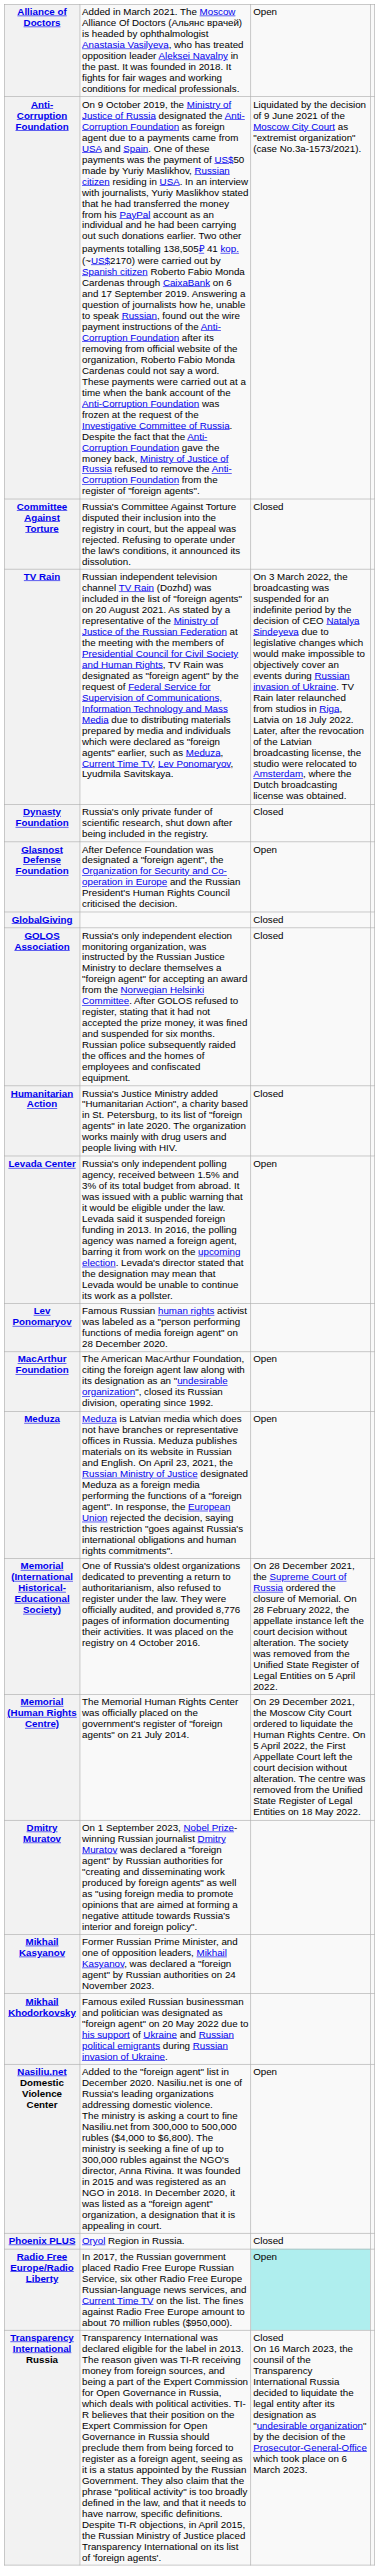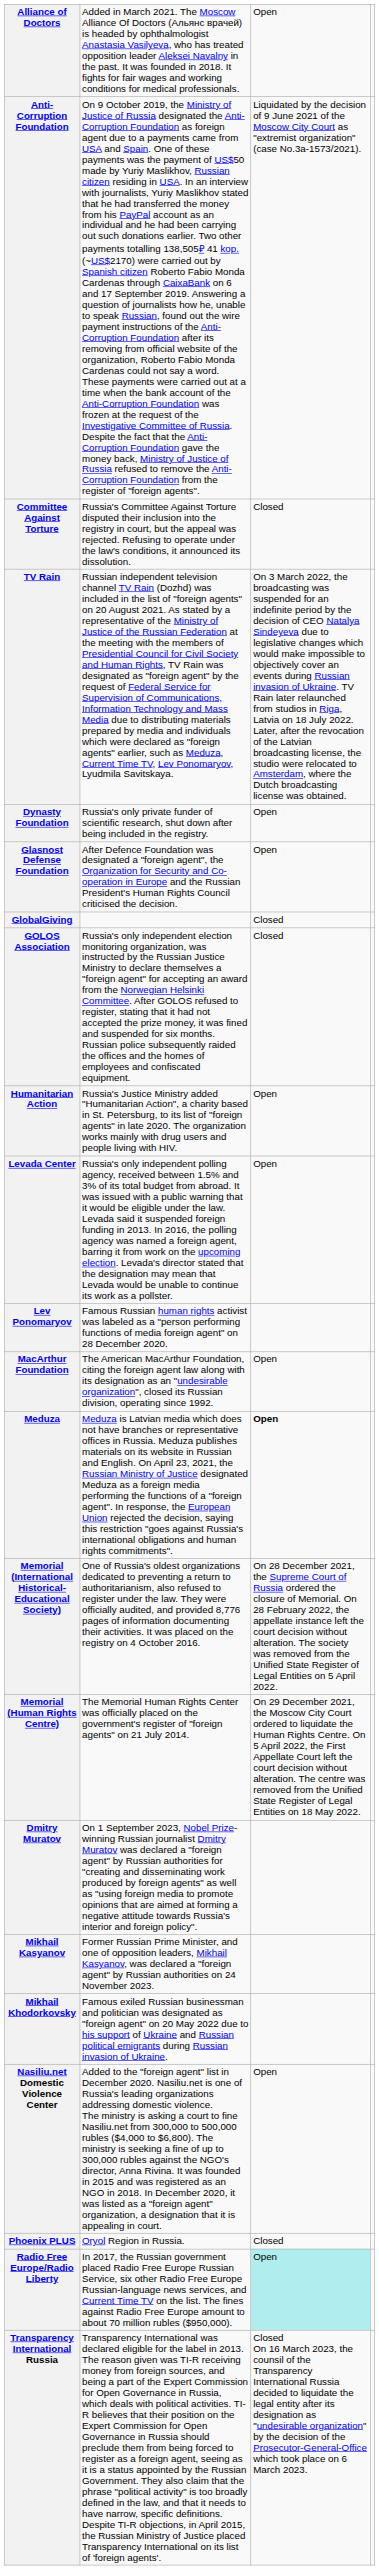 <table class=wikitable>
 <tr valign=top>
 <th><a href='#'>Alliance of Doctors</a></th>
 <td>Added in March 2021. The <a href='#'>Moscow</a> Alliance Of Doctors (Альянс врачей) is headed by ophthalmologist <a href='#'>Anastasia Vasilyeva</a>, who has treated opposition leader <a href='#'>Aleksei Navalny</a> in the past. It was founded in 2018. It fights for fair wages and working conditions for medical professionals.</td>
 <td> Open</td>
 <td></td>
 </tr>
 <tr valign=top>
 <th><a href='#'>Anti-Corruption Foundation</a></th>
 <td>On 9 October 2019, the <a href='#'>Ministry of Justice of Russia</a> designated the <a href='#'>Anti-Corruption Foundation</a> as foreign agent due to a payments came from <a href='#'>USA</a> and <a href='#'>Spain</a>. One of these payments was the payment of <a href='#'>US$</a>50 made by Yuriy Maslikhov, <a href='#'>Russian citizen</a> residing in <a href='#'>USA</a>. In an interview with journalists, Yuriy Maslikhov stated that he had transferred the money from his <a href='#'>PayPal</a> account as an individual and he had been carrying out such donations earlier. Two other payments totalling 138,505<a href='#'>₽</a> 41 <a href='#'>kop.</a> (~<a href='#'>US$</a>2170) were carried out by <a href='#'>Spanish citizen</a> Roberto Fabio Monda Cardenas through <a href='#'>CaixaBank</a> on 6 and 17 September 2019. Answering a question of journalists how he, unable to speak <a href='#'>Russian</a>, found out the wire payment instructions of the <a href='#'>Anti-Corruption Foundation</a> after its removing from official website of the organization, Roberto Fabio Monda Cardenas could not say a word. These payments were carried out at a time when the bank account of the <a href='#'>Anti-Corruption Foundation</a> was frozen at the request of the <a href='#'>Investigative Committee of Russia</a>. Despite the fact that the <a href='#'>Anti-Corruption Foundation</a> gave the money back, <a href='#'>Ministry of Justice of Russia</a> refused to remove the <a href='#'>Anti-Corruption Foundation</a> from the register of "foreign agents".</td>
 <td> Liquidated by the decision of 9 June 2021 of the <a href='#'>Moscow City Court</a> as "extremist organization" (case No.3а-1573/2021).</td>
 <td> </td>
 </tr>
 <tr valign=top>
 <th><a href='#'>Committee Against Torture</a></th>
 <td>Russia's Committee Against Torture disputed their inclusion into the registry in court, but the appeal was rejected. Refusing to operate under the law's conditions, it announced its dissolution.</td>
 <td> Closed</td>
 <td> </td>
 </tr>
 <tr valign=top>
 <th><a href='#'>TV Rain</a></th>
 <td>Russian independent television channel <a href='#'>TV Rain</a> (Dozhd) was included in the list of "foreign agents" on 20 August 2021. As stated by a representative of the <a href='#'>Ministry of Justice of the Russian Federation</a> at the meeting with the members of <a href='#'>Presidential Council for Civil Society and Human Rights</a>, TV Rain was designated as "foreign agent" by the request of <a href='#'>Federal Service for Supervision of Communications, Information Technology and Mass Media</a> due to distributing materials prepared by media and individuals which were declared as "foreign agents" earlier, such as <a href='#'>Meduza</a>, <a href='#'>Current Time TV</a>, <a href='#'>Lev Ponomaryov</a>, Lyudmila Savitskaya.</td>
 <td>On 3 March 2022, the broadcasting was suspended for an indefinite period by the decision of CEO <a href='#'>Natalya Sindeyeva</a> due to legislative changes which would make impossible to objectively cover an events during <a href='#'>Russian invasion of Ukraine</a>. TV Rain later relaunched from studios in <a href='#'>Riga</a>, Latvia on 18 July 2022. Later, after the revocation of the Latvian broadcasting license, the studio were relocated to <a href='#'>Amsterdam</a>, where the Dutch broadcasting license was obtained.</td>
 <td> </td>
 </tr>
 <tr valign=top>
 <th><a href='#'>Dynasty Foundation</a></th>
 <td>Russia's only private funder of scientific research, shut down after being included in the registry.</td>
-<td> Closed</td>
+<td> Open</td>
 <td></td>
 </tr>
 <tr valign=top>
 <th><a href='#'>Glasnost Defense Foundation</a></th>
 <td>After Defence Foundation was designated a "foreign agent", the <a href='#'>Organization for Security and Co-operation in Europe</a> and the Russian President's Human Rights Council criticised the decision.</td>
 <td> Open</td>
 <td></td>
 </tr>
 <tr valign=top>
 <th><a href='#'>GlobalGiving</a></th>
 <td></td>
 <td> Closed</td>
 <td></td>
 </tr>
 <tr valign=top>
 <th><a href='#'>GOLOS Association</a></th>
 <td>Russia's only independent election monitoring organization, was instructed by the Russian Justice Ministry to declare themselves a "foreign agent" for accepting an award from the <a href='#'>Norwegian Helsinki Committee</a>. After GOLOS refused to register, stating that it had not accepted the prize money, it was fined and suspended for six months. Russian police subsequently raided the offices and the homes of employees and confiscated equipment.</td>
 <td> Closed</td>
 <td> </td>
 </tr>
 <tr valign=top>
 <th><a href='#'>Humanitarian Action</a></th>
 <td>Russia's Justice Ministry added "Humanitarian Action", a charity based in St. Petersburg, to its list of "foreign agents" in late 2020. The organization works mainly with drug users and people living with HIV.</td>
-<td> Closed</td>
+<td> Open</td>
 <td></td>
 </tr>
 <tr valign=top>
 <th><a href='#'>Levada Center</a></th>
 <td>Russia's only independent polling agency, received between 1.5% and 3% of its total budget from abroad. It was issued with a public warning that it would be eligible under the law. Levada said it suspended foreign funding in 2013. In 2016, the polling agency was named a foreign agent, barring it from work on the <a href='#'>upcoming election</a>. Levada's director stated that the designation may mean that Levada would be unable to continue its work as a pollster.</td>
 <td> Open</td>
 <td></td>
 </tr>
 <tr valign=top>
 <th><a href='#'>Lev Ponomaryov</a></th>
 <td>Famous Russian <a href='#'>human rights</a> activist was labeled as a "person performing functions of media foreign agent" on 28 December 2020.</td>
 <td></td>
 <td> </td>
 </tr>
 <tr valign=top>
 <th><a href='#'>MacArthur Foundation</a></th>
 <td>The American MacArthur Foundation, citing the foreign agent law along with its designation as an "<a href='#'>undesirable organization</a>", closed its Russian division, operating since 1992.</td>
 <td> Open</td>
 <td> </td>
 </tr>
 <tr valign=top>
 <th><a href='#'>Meduza</a></th>
 <td><a href='#'>Meduza</a> is Latvian media which does not have branches or representative offices in Russia. Meduza publishes materials on its website in Russian and English. On April 23, 2021, the <a href='#'>Russian Ministry of Justice</a> designated Meduza as a foreign media performing the functions of a "foreign agent". In response, the <a href='#'>European Union</a> rejected the decision, saying this restriction "goes against Russia's international obligations and human rights commitments".</td>
-<td> Open</td>
+<td><strong> Open</strong></td>
 <td> </td>
 </tr>
 <tr valign=top>
 <th><a href='#'>Memorial (International Historical-Educational Society)</a></th>
 <td>One of Russia's oldest organizations dedicated to preventing a return to authoritarianism, also refused to register under the law. They were officially audited, and provided 8,776 pages of information documenting their activities. It was placed on the registry on 4 October 2016.</td>
 <td>On 28 December 2021, the <a href='#'>Supreme Court of Russia</a> ordered the closure of Memorial. On 28 February 2022, the appellate instance left the court decision without alteration. The society was removed from the Unified State Register of Legal Entities on 5 April 2022.</td>
 <td></td>
 </tr>
 <tr valign=top>
 <th><a href='#'>Memorial (Human Rights Centre)</a></th>
 <td>The Memorial Human Rights Center was officially placed on the government's register of "foreign agents" on 21 July 2014.</td>
 <td>On 29 December 2021, the Moscow City Court ordered to liquidate the Human Rights Centre. On 5 April 2022, the First Appellate Court left the court decision without alteration. The centre was removed from the Unified State Register of Legal Entities on 18 May 2022.</td>
 <td></td>
 </tr>
 <tr valign=top>
 <th><a href='#'>Dmitry Muratov</a></th>
 <td>On 1 September 2023, <a href='#'>Nobel Prize</a>-winning Russian journalist <a href='#'>Dmitry Muratov</a> was declared a "foreign agent" by Russian authorities for "creating and disseminating work produced by foreign agents" as well as "using foreign media to promote opinions that are aimed at forming a negative attitude towards Russia’s interior and foreign policy".</td>
 <td></td>
 <td></td>
 </tr>
 <tr valign=top>
 <th><a href='#'>Mikhail Kasyanov</a></th>
 <td>Former Russian Prime Minister, and one of opposition leaders, <a href='#'>Mikhail Kasyanov</a>, was declared a "foreign agent" by Russian authorities on 24 November 2023.</td>
 <td></td>
 <td></td>
 </tr>
 <tr valign=top>
 <th><a href='#'>Mikhail Khodorkovsky</a></th>
 <td>Famous exiled Russian businessman and politician was designated as "foreign agent" on 20 May 2022 due to <a href='#'>his support</a> of <a href='#'>Ukraine</a> and <a href='#'>Russian political emigrants</a> during <a href='#'>Russian invasion of Ukraine</a>.</td>
 <td></td>
 <td></td>
 </tr>
 <tr valign=top>
 <th><a href='#'>Nasiliu.net</a> Domestic Violence Center</th>
 <td>Added to the "foreign agent" list in December 2020. Nasiliu.net is one of Russia's leading organizations addressing domestic violence.<br>The ministry is asking a court to fine Nasiliu.net from 300,000 to 500,000 rubles ($4,000 to $6,800). The ministry is seeking a fine of up to 300,000 rubles against the NGO's director, Anna Rivina. It was founded in 2015 and was registered as an NGO in 2018. In December 2020, it was listed as a "foreign agent" organization, a designation that it is appealing in court.</td>
 <td> Open</td>
 <td> </td>
 </tr>
 <tr valign=top>
 <th><a href='#'>Phoenix PLUS</a></th>
 <td><a href='#'>Oryol</a> Region in Russia.</td>
 <td> Closed</td>
 <td></td>
 </tr>
 <tr valign=top>
 <th><a href='#'>Radio Free Europe/Radio Liberty</a></th>
 <td>In 2017, the Russian government placed Radio Free Europe Russian Service, six other Radio Free Europe Russian-language news services, and <a href='#'>Current Time TV</a> on the list. The fines against Radio Free Europe amount to about 70 million rubles ($950,000).</td>
 <td style="background: paleturquoise;"> Open</td>
 <td> </td>
 </tr>
 <tr valign=top>
 <th><a href='#'>Transparency International</a> Russia</th>
 <td>Transparency International was declared eligible for the label in 2013. The reason given was TI-R receiving money from foreign sources, and being a part of the Expert Commission for Open Governance in Russia, which deals with political activities. TI-R believes that their position on the Expert Commission for Open Governance in Russia should preclude them from being forced to register as a foreign agent, seeing as it is a status appointed by the Russian Government. They also claim that the phrase "political activity" is too broadly defined in the law, and that it needs to have narrow, specific definitions. Despite TI-R objections, in April 2015, the Russian Ministry of Justice placed Transparency International on its list of 'foreign agents'.</td>
 <td> Closed<br>On 16 March 2023, the counsil of the Transparency International Russia decided to liquidate the legal entity after its designation as "<a href='#'>undesirable organization</a>" by the decision of the <a href='#'>Prosecutor-General-Office</a> which took place on 6 March 2023.</td>
 <td> </td>
 </tr>
 </table>
